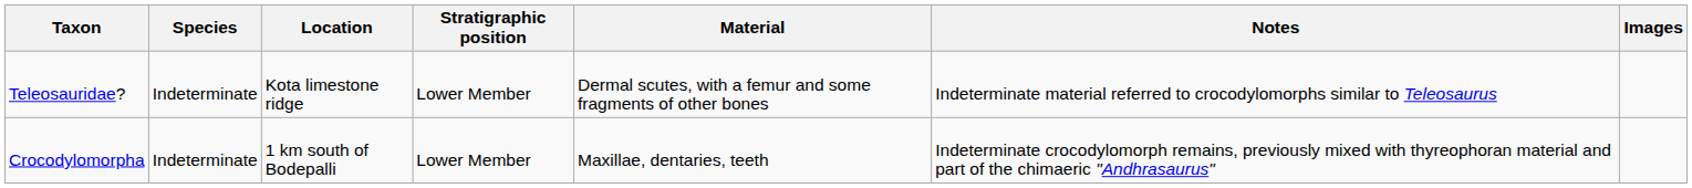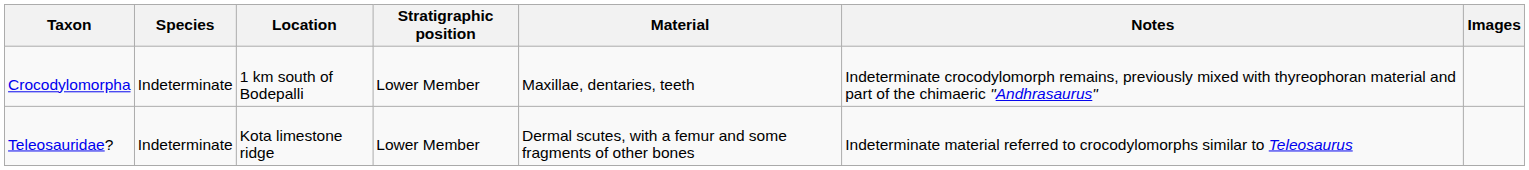 <table class="wikitable" align="center">
 <tr>
 <th>Taxon</th>
 <th>Species</th>
 <th>Location</th>
 <th>Stratigraphic position</th>
 <th>Material</th>
 <th>Notes</th>
 <th>Images</th>
 </tr>
 <tr>
+<td><br><a href='#'>Crocodylomorpha</a></td>
+<td><br>Indeterminate</td>
+<td><br>1 km south of Bodepalli</td>
+<td><br>Lower Member</td>
+<td><br>Maxillae, dentaries, teeth</td>
+<td><br>Indeterminate crocodylomorph remains, previously mixed with thyreophoran material and part of the chimaeric <em>"<a href='#'>Andhrasaurus</a>"</em></td>
+<td></td>
+</tr>
+<tr>
 <td><br><a href='#'>Teleosauridae</a>?</td>
 <td><br>Indeterminate</td>
 <td><br>Kota limestone ridge</td>
 <td><br>Lower Member</td>
 <td><br>Dermal scutes, with a femur and some fragments of other bones</td>
 <td><br>Indeterminate material referred to crocodylomorphs similar to <em><a href='#'>Teleosaurus</a></em></td>
 <td></td>
 </tr>
 <tr>
-<td><br><a href='#'>Crocodylomorpha</a></td>
-<td><br>Indeterminate</td>
-<td><br>1 km south of Bodepalli</td>
-<td><br>Lower Member</td>
-<td><br>Maxillae, dentaries, teeth</td>
-<td><br>Indeterminate crocodylomorph remains, previously mixed with thyreophoran material and part of the chimaeric <em>"<a href='#'>Andhrasaurus</a>"</em></td>
-<td></td>
-</tr>
-<tr>
 </tr>
 </table>
